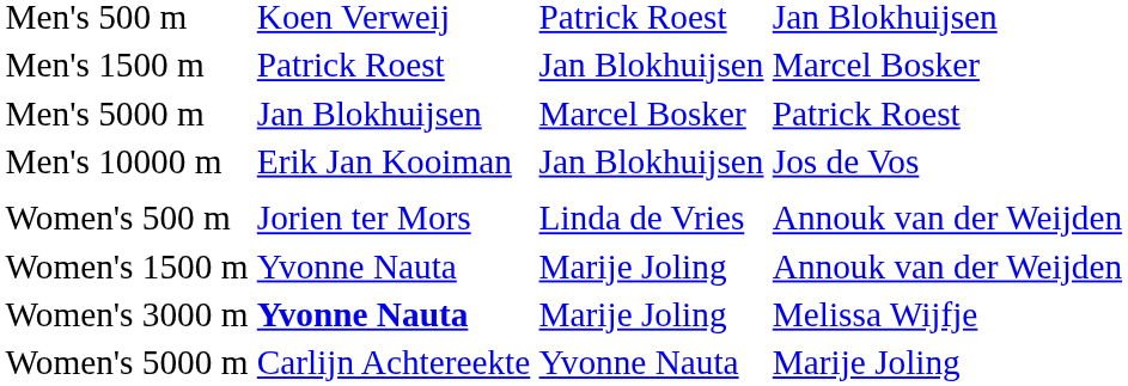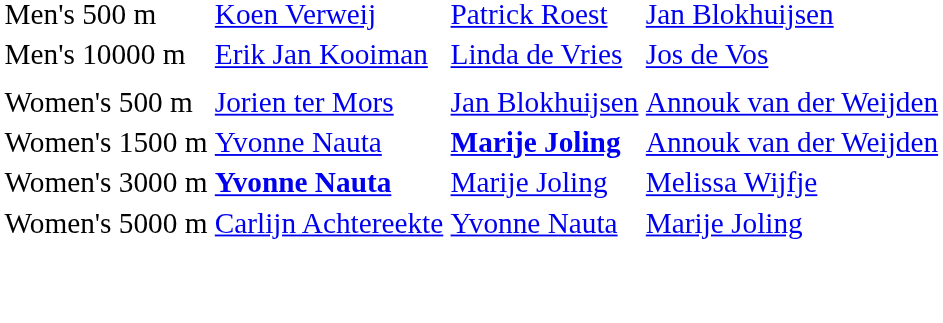 <table>
 <tr>
 <td>Men's 500 m</td>
 <td><a href='#'>Koen Verweij</a></td>
 <td><a href='#'>Patrick Roest</a></td>
 <td><a href='#'>Jan Blokhuijsen</a></td>
 </tr>
 <tr>
-<td>Men's 1500 m</td>
-<td><a href='#'>Patrick Roest</a></td>
-<td><a href='#'>Jan Blokhuijsen</a></td>
-<td><a href='#'>Marcel Bosker</a></td>
-</tr>
-<tr>
-<td>Men's 5000 m</td>
-<td><a href='#'>Jan Blokhuijsen</a></td>
-<td><a href='#'>Marcel Bosker</a></td>
-<td><a href='#'>Patrick Roest</a></td>
-</tr>
-<tr>
 <td>Men's 10000 m</td>
 <td><a href='#'>Erik Jan Kooiman</a></td>
-<td><a href='#'>Jan Blokhuijsen</a></td>
+<td><a href='#'>Linda de Vries</a></td>
 <td><a href='#'>Jos de Vos</a></td>
 </tr>
 <tr>
 <td colspan=3></td>
 </tr>
 <tr>
 <td>Women's 500 m</td>
 <td><a href='#'>Jorien ter Mors</a></td>
-<td><a href='#'>Linda de Vries</a></td>
+<td><a href='#'>Jan Blokhuijsen</a></td>
 <td><a href='#'>Annouk van der Weijden</a></td>
 </tr>
 <tr>
 <td>Women's 1500 m</td>
 <td><a href='#'>Yvonne Nauta</a></td>
-<td><a href='#'>Marije Joling</a></td>
+<td><strong><a href='#'>Marije Joling</a></strong></td>
 <td><a href='#'>Annouk van der Weijden</a></td>
 </tr>
 <tr>
 <td>Women's 3000 m</td>
 <td><strong><a href='#'>Yvonne Nauta</a></strong></td>
 <td><a href='#'>Marije Joling</a></td>
 <td><a href='#'>Melissa Wijfje</a></td>
 </tr>
 <tr>
 <td>Women's 5000 m</td>
 <td><a href='#'>Carlijn Achtereekte</a></td>
 <td><a href='#'>Yvonne Nauta</a></td>
 <td><a href='#'>Marije Joling</a></td>
 </tr>
 </table>
